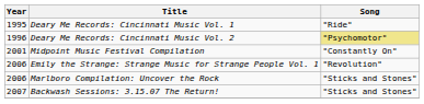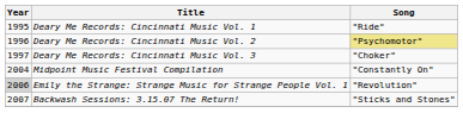 <table class="wikitable" style="font-size: 95%;">
 <tr>
 <th>Year</th>
 <th>Title</th>
 <th>Song</th>
 </tr>
 <tr>
 <td>1995</td>
 <td><em>Deary Me Records: Cincinnati Music Vol. 1</em></td>
 <td>"Ride"</td>
 </tr>
 <tr>
 <td>1996</td>
 <td><em>Deary Me Records: Cincinnati Music Vol. 2</em></td>
 <td style="background: khaki;">"Psychomotor"</td>
 </tr>
 <tr>
-<td>2001</td>
+<td>1997</td>
+<td><em>Deary Me Records: Cincinnati Music Vol. 3</em></td>
+<td>"Choker"</td>
+</tr>
+<tr>
+<td>2004</td>
 <td><em>Midpoint Music Festival Compilation</em></td>
 <td>"Constantly On"</td>
 </tr>
 <tr>
-<td>2006</td>
+<td style="background: lightgrey;">2006</td>
 <td><em>Emily the Strange: Strange Music for Strange People Vol. 1</em></td>
 <td>"Revolution"</td>
-</tr>
-<tr>
-<td>2006</td>
-<td><em>Marlboro Compilation: Uncover the Rock</em></td>
-<td>"Sticks and Stones"</td>
 </tr>
 <tr>
 <td>2007</td>
 <td><em>Backwash Sessions: 3.15.07 The Return!</em></td>
 <td>"Sticks and Stones"</td>
 </tr>
 <tr>
 </tr>
 </table>
